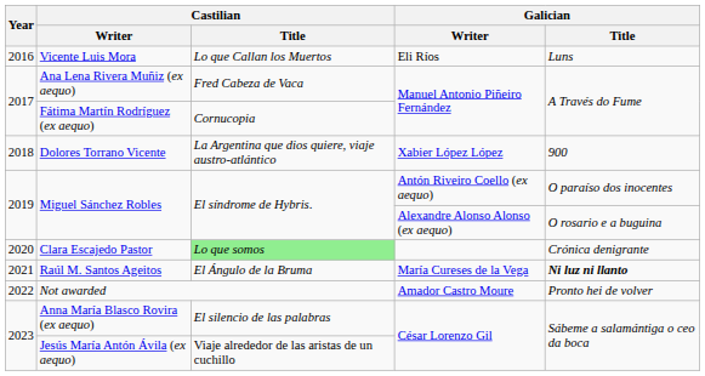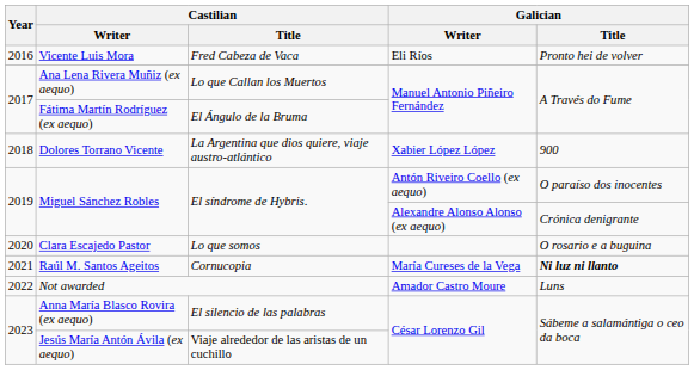 <table class="wikitable">
 <tr>
 <th rowspan=2>Year</th>
 <th colspan=2>Castilian</th>
 <th colspan=2>Galician</th>
 </tr>
 <tr>
 <th>Writer</th>
 <th>Title</th>
 <th>Writer</th>
 <th>Title</th>
 </tr>
 <tr>
 <td>2016</td>
 <td><a href='#'>Vicente Luis Mora</a></td>
-<td><em>Lo que Callan los Muertos</em></td>
+<td><em>Fred Cabeza de Vaca</em></td>
 <td>Eli Ríos</td>
-<td><em>Luns</em></td>
+<td><em>Pronto hei de volver</em></td>
 </tr>
 <tr>
 <td rowspan=2>2017</td>
 <td><a href='#'>Ana Lena Rivera Muñiz</a> (<em>ex aequo</em>)</td>
-<td><em>Fred Cabeza de Vaca</em></td>
+<td><em>Lo que Callan los Muertos</em></td>
 <td rowspan=2><a href='#'>Manuel Antonio Piñeiro Fernández</a></td>
 <td rowspan=2><em>A Través do Fume</em></td>
 </tr>
 <tr>
 <td><a href='#'>Fátima Martín Rodríguez</a> (<em>ex aequo</em>)</td>
-<td><em>Cornucopia</em></td>
+<td><em>El Ángulo de la Bruma</em></td>
 </tr>
 <tr>
 <td>2018</td>
 <td><a href='#'>Dolores Torrano Vicente</a></td>
 <td><em>La Argentina que dios quiere, viaje austro-atlántico</em></td>
 <td><a href='#'>Xabier López López</a></td>
 <td><em>900</em></td>
 </tr>
 <tr>
 <td rowspan=2>2019</td>
 <td rowspan=2><a href='#'>Miguel Sánchez Robles</a></td>
 <td rowspan=2><em>El síndrome de Hybris</em>.</td>
 <td><a href='#'>Antón Riveiro Coello</a> (<em>ex aequo</em>)</td>
 <td><em>O paraíso dos inocentes</em></td>
 </tr>
 <tr>
 <td><a href='#'>Alexandre Alonso Alonso</a> (<em>ex aequo</em>)</td>
-<td><em>O rosario e a buguina</em></td>
+<td><em>Crónica denigrante</em></td>
 </tr>
 <tr>
 <td>2020</td>
 <td><a href='#'>Clara Escajedo Pastor</a></td>
-<td style="background: lightgreen;"><em>Lo que somos</em></td>
+<td><em>Lo que somos</em></td>
 <td></td>
-<td><em>Crónica denigrante</em></td>
+<td><em>O rosario e a buguina</em></td>
 </tr>
 <tr>
 <td>2021</td>
 <td><a href='#'>Raúl M. Santos Ageitos</a></td>
-<td><em>El Ángulo de la Bruma</em></td>
+<td><em>Cornucopia</em></td>
 <td><a href='#'>María Cureses de la Vega</a></td>
 <td><strong><em>Ni luz ni llanto</em></strong></td>
 </tr>
 <tr>
 <td>2022</td>
 <td colspan=2><em>Not awarded</em></td>
 <td><a href='#'>Amador Castro Moure</a></td>
-<td><em>Pronto hei de volver</em></td>
+<td><em>Luns</em></td>
 </tr>
 <tr>
 <td rowspan=2>2023</td>
 <td><a href='#'>Anna María Blasco Rovira</a> (<em>ex aequo</em>)</td>
 <td><em>El silencio de las palabras</em></td>
 <td rowspan=2><a href='#'>César Lorenzo Gil</a></td>
 <td rowspan=2><em>Sábeme a salamántiga o ceo da boca</em></td>
 </tr>
 <tr>
 <td><a href='#'>Jesús María Antón Ávila</a> (<em>ex aequo</em>)</td>
 <td>Viaje alrededor de las aristas de un cuchillo</td>
 </tr>
 </table>
